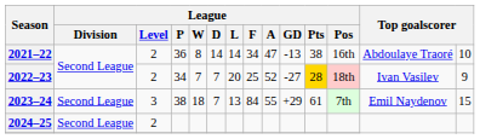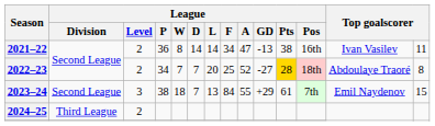 <table class="wikitable plainrowheaders sortable" style="text-align: center">
 <tr>
 <th rowspan=2>Season</th>
 <th colspan=11>League</th>
 <th rowspan=2 colspan=2>Top goalscorer</th>
 </tr>
 <tr>
 <th scope=col>Division</th>
 <th scope=col><a href='#'>Level</a></th>
 <th scope=col>P</th>
 <th scope=col>W</th>
 <th scope=col>D</th>
 <th scope=col>L</th>
 <th scope=col>F</th>
 <th scope=col>A</th>
 <th scope=col>GD</th>
 <th scope=col>Pts</th>
 <th scope=col data-sort-type="number">Pos</th>
 </tr>
 <tr>
 <th scope=row rowspan=1><a href='#'>2021–22</a></th>
 <td rowspan=2><a href='#'>Second League</a></td>
 <td rowspan=1>2</td>
 <td rowspan=1>36</td>
 <td rowspan=1>8</td>
 <td rowspan=1>14</td>
 <td rowspan=1>14</td>
 <td rowspan=1>34</td>
 <td rowspan=1>47</td>
 <td rowspan=1>-13</td>
 <td rowspan=1>38</td>
 <td rowspan=1>16th</td>
-<td rowspan=1> <a href='#'>Abdoulaye Traoré</a></td>
-<td rowspan=1>10</td>
+<td rowspan=1> <a href='#'>Ivan Vasilev</a></td>
+<td rowspan=1>11</td>
 </tr>
 <tr>
 <th scope=row rowspan=1><a href='#'>2022–23</a></th>
 <td rowspan=1>2</td>
 <td rowspan=1>34</td>
 <td rowspan=1>7</td>
 <td rowspan=1>7</td>
 <td rowspan=1>20</td>
 <td rowspan=1>25</td>
 <td rowspan=1>52</td>
 <td rowspan=1>-27</td>
 <td rowspan=1 style="background: gold;">28</td>
 <td rowspan=1 style="background-color:#FCC;padding:0.4em">18th</td>
-<td rowspan=1> <a href='#'>Ivan Vasilev</a></td>
-<td rowspan=1>9</td>
+<td rowspan=1> <a href='#'>Abdoulaye Traoré</a></td>
+<td rowspan=1>8</td>
 </tr>
 <tr>
 <th scope=row rowspan=1><a href='#'>2023–24</a></th>
 <td rowspan=1><a href='#'>Second League</a></td>
 <td rowspan=1>3</td>
 <td rowspan=1>38</td>
 <td rowspan=1>18</td>
 <td rowspan=1>7</td>
 <td rowspan=1>13</td>
 <td rowspan=1>84</td>
 <td rowspan=1>55</td>
 <td rowspan=1>+29</td>
 <td rowspan=1>61</td>
 <td rowspan=1 style="background-color:#DFD;padding:0.4em">7th</td>
 <td rowspan=1> <a href='#'>Emil Naydenov</a></td>
 <td rowspan=1>15</td>
 </tr>
 <tr>
 <th scope=row rowspan=1><a href='#'>2024–25</a></th>
-<td rowspan=1><a href='#'>Second League</a></td>
+<td rowspan=1><a href='#'>Third League</a></td>
 <td rowspan=1>2</td>
 <td rowspan=1></td>
 <td rowspan=1></td>
 <td rowspan=1></td>
 <td rowspan=1></td>
 <td rowspan=1></td>
 <td rowspan=1></td>
 <td rowspan=1></td>
 <td rowspan=1></td>
 <td rowspan=1></td>
 <td rowspan=2></td>
 </tr>
 <tr>
 </tr>
 </table>
